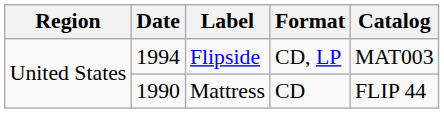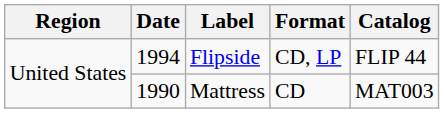 <table class="wikitable">
 <tr>
 <th>Region</th>
 <th>Date</th>
 <th>Label</th>
 <th>Format</th>
 <th>Catalog</th>
 </tr>
 <tr>
 <td rowspan="2">United States</td>
 <td>1994</td>
 <td><a href='#'>Flipside</a></td>
 <td>CD, <a href='#'>LP</a></td>
-<td>MAT003</td>
+<td>FLIP 44</td>
 </tr>
 <tr>
 <td>1990</td>
 <td>Mattress</td>
 <td>CD</td>
-<td>FLIP 44</td>
+<td>MAT003</td>
 </tr>
 </table>
